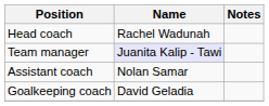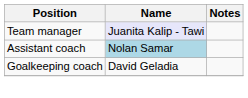 <table class="wikitable">
 <tr>
 <th>Position</th>
 <th>Name</th>
 <th>Notes</th>
-</tr>
-<tr>
-<td>Head coach</td>
-<td> Rachel Wadunah</td>
-<td></td>
 </tr>
 <tr>
 <td>Team manager</td>
 <td style="background: lavender;"> Juanita Kalip - Tawi</td>
 <td></td>
 </tr>
 <tr>
 <td>Assistant coach</td>
-<td> Nolan Samar</td>
+<td style="background: lightblue;"> Nolan Samar</td>
 <td></td>
 </tr>
 <tr>
 <td>Goalkeeping coach</td>
 <td> David Geladia</td>
 <td></td>
 </tr>
 <tr>
 </tr>
 </table>
